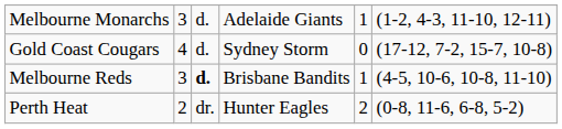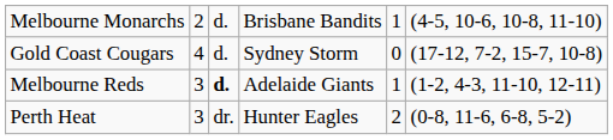 <table class="wikitable">
 <tr>
 </tr>
 <tr>
 <td>Melbourne Monarchs</td>
-<td>3</td>
+<td>2</td>
 <td>d.</td>
-<td>Adelaide Giants</td>
+<td>Brisbane Bandits</td>
 <td>1</td>
-<td>(1-2, 4-3, 11-10, 12-11)</td>
+<td>(4-5, 10-6, 10-8, 11-10)</td>
 </tr>
 <tr>
 <td>Gold Coast Cougars</td>
 <td>4</td>
 <td>d.</td>
 <td>Sydney Storm</td>
 <td>0</td>
 <td>(17-12, 7-2, 15-7, 10-8)</td>
 </tr>
 <tr>
 <td>Melbourne Reds</td>
 <td>3</td>
 <td><strong>d.</strong></td>
-<td>Brisbane Bandits</td>
+<td>Adelaide Giants</td>
 <td>1</td>
-<td>(4-5, 10-6, 10-8, 11-10)</td>
+<td>(1-2, 4-3, 11-10, 12-11)</td>
 </tr>
 <tr>
 <td>Perth Heat</td>
-<td>2</td>
+<td>3</td>
 <td>dr.</td>
 <td>Hunter Eagles</td>
 <td>2</td>
 <td>(0-8, 11-6, 6-8, 5-2)</td>
 </tr>
 </table>
